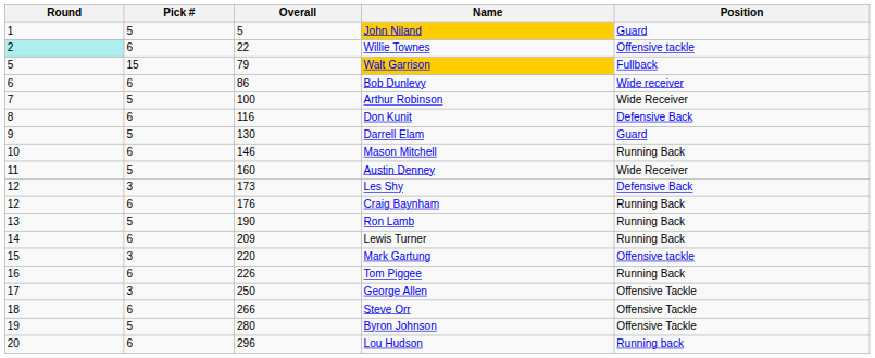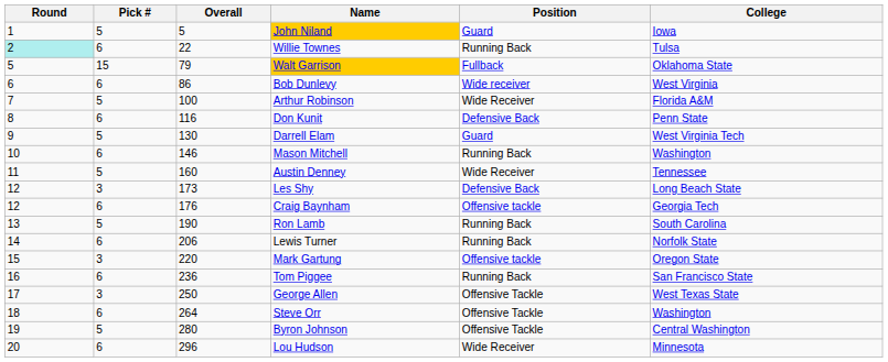 <table class="wikitable sortable sortable" style="width: 100%">
 <tr>
 <th>Round</th>
 <th>Pick #</th>
 <th>Overall</th>
 <th>Name</th>
 <th>Position</th>
+<th>College</th>
 </tr>
 <tr>
 <td>1</td>
 <td>5</td>
 <td>5</td>
 <td bgcolor=#FFCC00><a href='#'>John Niland</a></td>
 <td><a href='#'>Guard</a></td>
+<td><a href='#'>Iowa</a></td>
 </tr>
 <tr>
 <td style="background: paleturquoise;">2</td>
 <td>6</td>
 <td>22</td>
 <td><a href='#'>Willie Townes</a></td>
-<td><a href='#'>Offensive tackle</a></td>
+<td>Running Back</td>
+<td><a href='#'>Tulsa</a></td>
 </tr>
 <tr>
 <td>5</td>
 <td>15</td>
 <td>79</td>
 <td bgcolor=#FFCC00><a href='#'>Walt Garrison</a></td>
 <td><a href='#'>Fullback</a></td>
+<td><a href='#'>Oklahoma State</a></td>
 </tr>
 <tr>
 <td>6</td>
 <td>6</td>
 <td>86</td>
 <td><a href='#'>Bob Dunlevy</a></td>
 <td><a href='#'>Wide receiver</a></td>
+<td><a href='#'>West Virginia</a></td>
 </tr>
 <tr>
 <td>7</td>
 <td>5</td>
 <td>100</td>
 <td><a href='#'>Arthur Robinson</a></td>
 <td>Wide Receiver</td>
+<td><a href='#'>Florida A&M</a></td>
 </tr>
 <tr>
 <td>8</td>
 <td>6</td>
 <td>116</td>
 <td><a href='#'>Don Kunit</a></td>
 <td><a href='#'>Defensive Back</a></td>
+<td><a href='#'>Penn State</a></td>
 </tr>
 <tr>
 <td>9</td>
 <td>5</td>
 <td>130</td>
 <td><a href='#'>Darrell Elam</a></td>
 <td><a href='#'>Guard</a></td>
+<td><a href='#'>West Virginia Tech</a></td>
 </tr>
 <tr>
 <td>10</td>
 <td>6</td>
 <td>146</td>
 <td><a href='#'>Mason Mitchell</a></td>
 <td>Running Back</td>
+<td><a href='#'>Washington</a></td>
 </tr>
 <tr>
 <td>11</td>
 <td>5</td>
 <td>160</td>
 <td><a href='#'>Austin Denney</a></td>
 <td>Wide Receiver</td>
+<td><a href='#'>Tennessee</a></td>
 </tr>
 <tr>
 <td>12</td>
 <td>3</td>
 <td>173</td>
 <td><a href='#'>Les Shy</a></td>
 <td><a href='#'>Defensive Back</a></td>
+<td><a href='#'>Long Beach State</a></td>
 </tr>
 <tr>
 <td>12</td>
 <td>6</td>
 <td>176</td>
 <td><a href='#'>Craig Baynham</a></td>
-<td>Running Back</td>
+<td><a href='#'>Offensive tackle</a></td>
+<td><a href='#'>Georgia Tech</a></td>
 </tr>
 <tr>
 <td>13</td>
 <td>5</td>
 <td>190</td>
 <td><a href='#'>Ron Lamb</a></td>
 <td>Running Back</td>
+<td><a href='#'>South Carolina</a></td>
 </tr>
 <tr>
 <td>14</td>
 <td>6</td>
-<td>209</td>
+<td>206</td>
 <td>Lewis Turner</td>
 <td>Running Back</td>
+<td><a href='#'>Norfolk State</a></td>
 </tr>
 <tr>
 <td>15</td>
 <td>3</td>
 <td>220</td>
 <td><a href='#'>Mark Gartung</a></td>
 <td><a href='#'>Offensive tackle</a></td>
+<td><a href='#'>Oregon State</a></td>
 </tr>
 <tr>
 <td>16</td>
 <td>6</td>
-<td>226</td>
+<td>236</td>
 <td><a href='#'>Tom Piggee</a></td>
 <td>Running Back</td>
+<td><a href='#'>San Francisco State</a></td>
 </tr>
 <tr>
 <td>17</td>
 <td>3</td>
 <td>250</td>
 <td><a href='#'>George Allen</a></td>
 <td>Offensive Tackle</td>
+<td><a href='#'>West Texas State</a></td>
 </tr>
 <tr>
 <td>18</td>
 <td>6</td>
-<td>266</td>
+<td>264</td>
 <td><a href='#'>Steve Orr</a></td>
 <td>Offensive Tackle</td>
+<td><a href='#'>Washington</a></td>
 </tr>
 <tr>
 <td>19</td>
 <td>5</td>
 <td>280</td>
 <td><a href='#'>Byron Johnson</a></td>
 <td>Offensive Tackle</td>
+<td><a href='#'>Central Washington</a></td>
 </tr>
 <tr>
 <td>20</td>
 <td>6</td>
 <td>296</td>
 <td><a href='#'>Lou Hudson</a></td>
-<td><a href='#'>Running back</a></td>
+<td>Wide Receiver</td>
+<td><a href='#'>Minnesota</a></td>
 </tr>
 </table>
